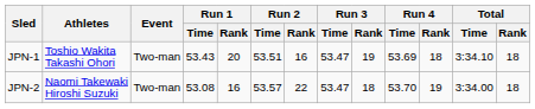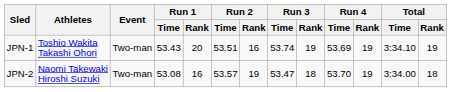 <table class="wikitable" border="1" style="font-size:90%">
 <tr>
 <th rowspan="2">Sled</th>
 <th rowspan="2">Athletes</th>
 <th rowspan="2">Event</th>
 <th colspan="2">Run 1</th>
 <th colspan="2">Run 2</th>
 <th colspan="2">Run 3</th>
 <th colspan="2">Run 4</th>
 <th colspan="2">Total</th>
 </tr>
 <tr>
 <th>Time</th>
 <th>Rank</th>
 <th>Time</th>
 <th>Rank</th>
 <th>Time</th>
 <th>Rank</th>
 <th>Time</th>
 <th>Rank</th>
 <th>Time</th>
 <th>Rank</th>
 </tr>
 <tr>
 <td align="center">JPN-1</td>
 <td><a href='#'>Toshio Wakita</a><br><a href='#'>Takashi Ohori</a></td>
 <td>Two-man</td>
 <td align="center">53.43</td>
 <td align="center">20</td>
 <td align="center">53.51</td>
 <td align="center">16</td>
-<td align="center">53.47</td>
+<td align="center">53.74</td>
 <td align="center">19</td>
 <td align="center">53.69</td>
-<td align="center">18</td>
+<td align="center">19</td>
 <td align="center">3:34.10</td>
-<td align="center">18</td>
+<td align="center">19</td>
 </tr>
 <tr>
 <td align="center">JPN-2</td>
 <td><a href='#'>Naomi Takewaki</a><br><a href='#'>Hiroshi Suzuki</a></td>
 <td>Two-man</td>
 <td align="center">53.08</td>
 <td align="center">16</td>
 <td align="center">53.57</td>
-<td align="center">22</td>
+<td align="center">19</td>
 <td align="center">53.47</td>
 <td align="center">18</td>
 <td align="center">53.70</td>
 <td align="center">19</td>
 <td align="center">3:34.00</td>
 <td align="center">18</td>
 </tr>
 </table>
